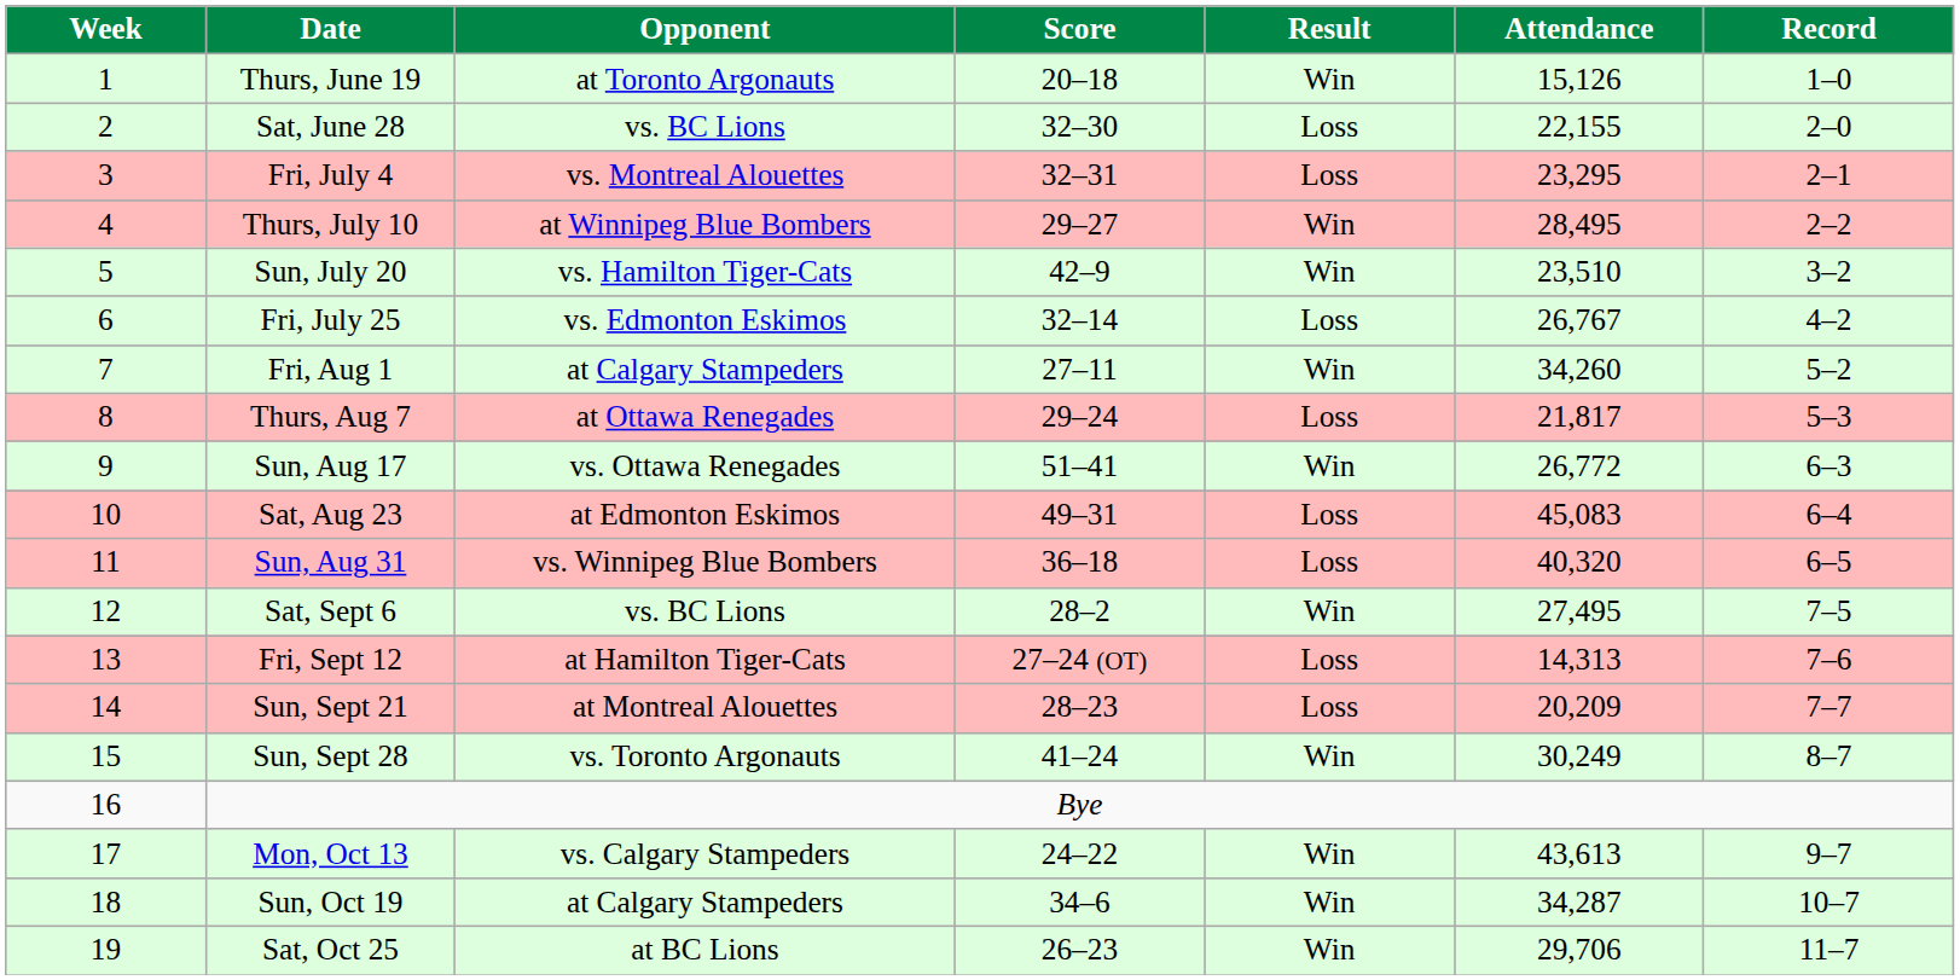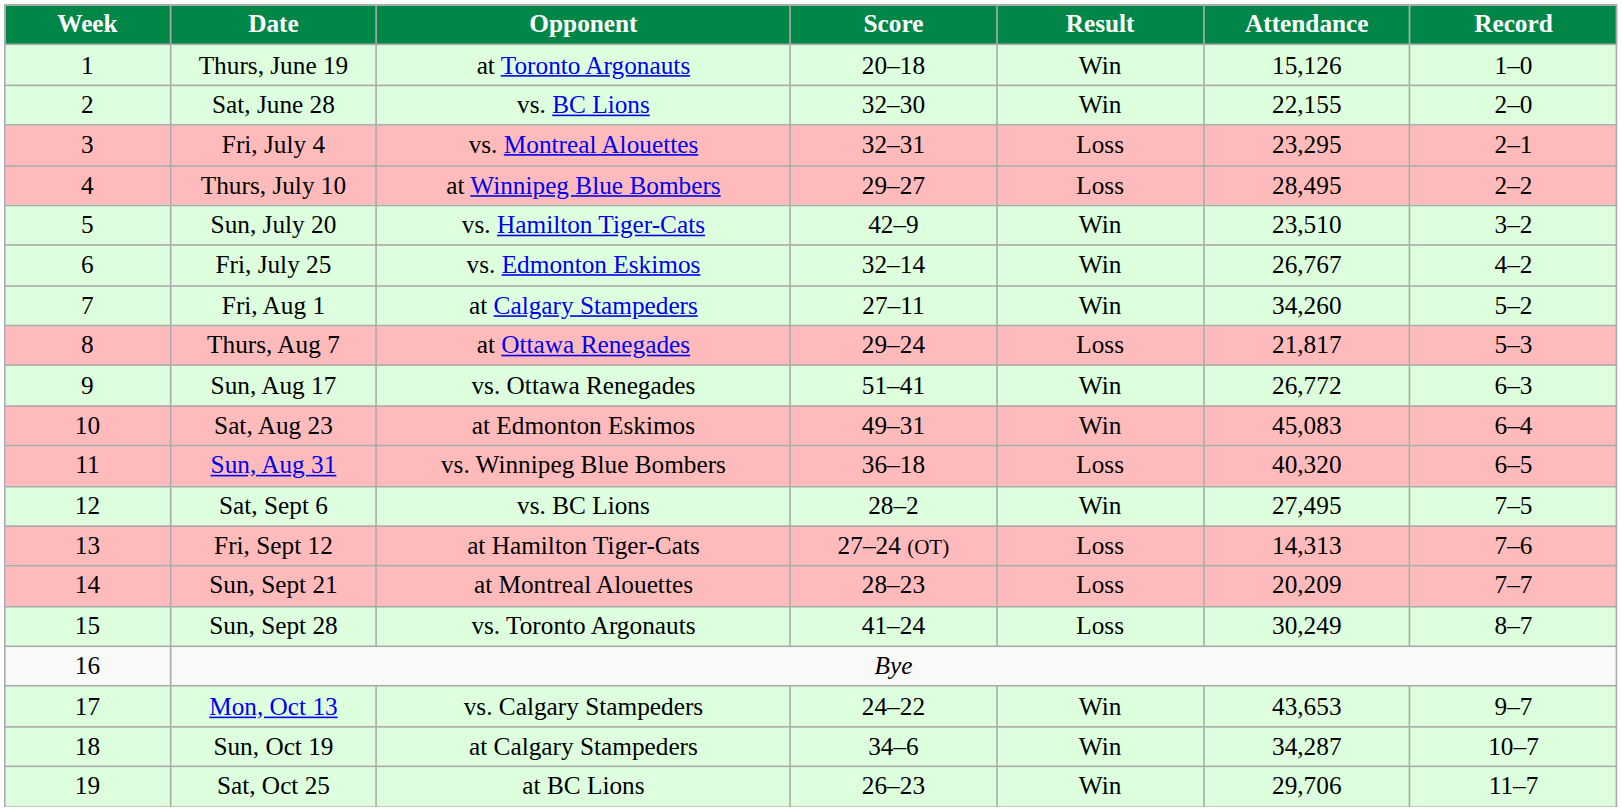 <table class="wikitable sortable">
 <tr>
 <th style="background:#008748;color:White;"  width="8%">Week</th>
 <th style="background:#008748;color:White;"  width="10%">Date</th>
 <th style="background:#008748;color:White;"  width="20%">Opponent</th>
 <th style="background:#008748;color:White;"  width="10%">Score</th>
 <th style="background:#008748;color:White;"  width="10%">Result</th>
 <th style="background:#008748;color:White;"  width="10%">Attendance</th>
 <th style="background:#008748;color:White;"  width="10%">Record</th>
 </tr>
 <tr align="center" bgcolor="#DDFFDD">
 <td>1</td>
 <td>Thurs, June 19</td>
 <td>at <a href='#'>Toronto Argonauts</a></td>
 <td>20–18</td>
 <td>Win</td>
 <td>15,126</td>
 <td>1–0</td>
 </tr>
 <tr align="center" bgcolor="#DDFFDD">
 <td>2</td>
 <td>Sat, June 28</td>
 <td>vs. <a href='#'>BC Lions</a></td>
 <td>32–30</td>
-<td>Loss</td>
+<td>Win</td>
 <td>22,155</td>
 <td>2–0</td>
 </tr>
 <tr align="center" bgcolor="#ffbbbb">
 <td>3</td>
 <td>Fri, July 4</td>
 <td>vs. <a href='#'>Montreal Alouettes</a></td>
 <td>32–31</td>
 <td>Loss</td>
 <td>23,295</td>
 <td>2–1</td>
 </tr>
 <tr align="center" bgcolor="#ffbbbb">
 <td>4</td>
 <td>Thurs, July 10</td>
 <td>at <a href='#'>Winnipeg Blue Bombers</a></td>
 <td>29–27</td>
-<td>Win</td>
+<td>Loss</td>
 <td>28,495</td>
 <td>2–2</td>
 </tr>
 <tr align="center" bgcolor="#DDFFDD">
 <td>5</td>
 <td>Sun, July 20</td>
 <td>vs. <a href='#'>Hamilton Tiger-Cats</a></td>
 <td>42–9</td>
 <td>Win</td>
 <td>23,510</td>
 <td>3–2</td>
 </tr>
 <tr align="center" bgcolor="#DDFFDD">
 <td>6</td>
 <td>Fri, July 25</td>
 <td>vs. <a href='#'>Edmonton Eskimos</a></td>
 <td>32–14</td>
-<td>Loss</td>
+<td>Win</td>
 <td>26,767</td>
 <td>4–2</td>
 </tr>
 <tr align="center" bgcolor="#DDFFDD">
 <td>7</td>
 <td>Fri, Aug 1</td>
 <td>at <a href='#'>Calgary Stampeders</a></td>
 <td>27–11</td>
 <td>Win</td>
 <td>34,260</td>
 <td>5–2</td>
 </tr>
 <tr align="center" bgcolor="#ffbbbb">
 <td>8</td>
 <td>Thurs, Aug 7</td>
 <td>at <a href='#'>Ottawa Renegades</a></td>
 <td>29–24</td>
 <td>Loss</td>
 <td>21,817</td>
 <td>5–3</td>
 </tr>
 <tr align="center" bgcolor="#DDFFDD">
 <td>9</td>
 <td>Sun, Aug 17</td>
 <td>vs. Ottawa Renegades</td>
 <td>51–41</td>
 <td>Win</td>
 <td>26,772</td>
 <td>6–3</td>
 </tr>
 <tr align="center" bgcolor="#ffbbbb">
 <td>10</td>
 <td>Sat, Aug 23</td>
 <td>at Edmonton Eskimos</td>
 <td>49–31</td>
-<td>Loss</td>
+<td>Win</td>
 <td>45,083</td>
 <td>6–4</td>
 </tr>
 <tr align="center" bgcolor="#ffbbbb">
 <td>11</td>
 <td><a href='#'>Sun, Aug 31</a></td>
 <td>vs. Winnipeg Blue Bombers</td>
 <td>36–18</td>
 <td>Loss</td>
 <td>40,320</td>
 <td>6–5</td>
 </tr>
 <tr align="center" bgcolor="#DDFFDD">
 <td>12</td>
 <td>Sat, Sept 6</td>
 <td>vs. BC Lions</td>
 <td>28–2</td>
 <td>Win</td>
 <td>27,495</td>
 <td>7–5</td>
 </tr>
 <tr align="center" bgcolor="#ffbbbb">
 <td>13</td>
 <td>Fri, Sept 12</td>
 <td>at Hamilton Tiger-Cats</td>
 <td>27–24 <small>(OT)</small></td>
 <td>Loss</td>
 <td>14,313</td>
 <td>7–6</td>
 </tr>
 <tr align="center" bgcolor="#ffbbbb">
 <td>14</td>
 <td>Sun, Sept 21</td>
 <td>at Montreal Alouettes</td>
 <td>28–23</td>
 <td>Loss</td>
 <td>20,209</td>
 <td>7–7</td>
 </tr>
 <tr align="center" bgcolor="#DDFFDD">
 <td>15</td>
 <td>Sun, Sept 28</td>
 <td>vs. Toronto Argonauts</td>
 <td>41–24</td>
-<td>Win</td>
+<td>Loss</td>
 <td>30,249</td>
 <td>8–7</td>
 </tr>
 <tr align="center">
 <td>16</td>
 <td colSpan=6 align="center"><em>Bye</em></td>
 </tr>
 <tr align="center" bgcolor="#DDFFDD">
 <td>17</td>
 <td><a href='#'>Mon, Oct 13</a></td>
 <td>vs. Calgary Stampeders</td>
 <td>24–22</td>
 <td>Win</td>
-<td>43,613</td>
+<td>43,653</td>
 <td>9–7</td>
 </tr>
 <tr align="center" bgcolor="#DDFFDD">
 <td>18</td>
 <td>Sun, Oct 19</td>
 <td>at Calgary Stampeders</td>
 <td>34–6</td>
 <td>Win</td>
 <td>34,287</td>
 <td>10–7</td>
 </tr>
 <tr align="center" bgcolor="#DDFFDD">
 <td>19</td>
 <td>Sat, Oct 25</td>
 <td>at BC Lions</td>
 <td>26–23</td>
 <td>Win</td>
 <td>29,706</td>
 <td>11–7</td>
 </tr>
 <tr>
 </tr>
 </table>
